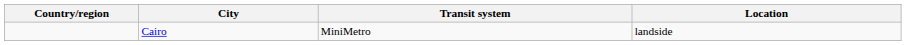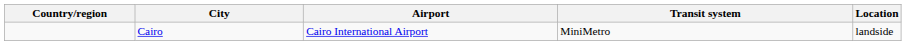 <table class="wikitable" rules=rows width="100%">
 <tr>
 <th width=15%>Country/region</th>
 <th width=20%>City</th>
+<th width=30%>Airport</th>
 <th width=35%>Transit system</th>
 <th>Location</th>
 </tr>
 <tr>
 <td></td>
 <td><a href='#'>Cairo</a></td>
+<td><a href='#'>Cairo International Airport</a></td>
 <td>MiniMetro</td>
 <td>landside</td>
 </tr>
 </table>
